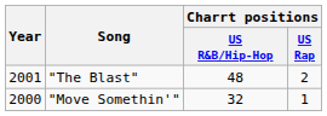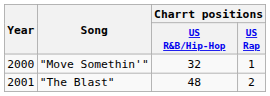 <table class="wikitable">
 <tr>
 <th rowspan="2">Year</th>
 <th rowspan="2">Song</th>
 <th colspan="2">Charrt positions</th>
 </tr>
 <tr>
 <th><small><a href='#'>US<br>R&B/Hip-Hop</a></small></th>
 <th><small><a href='#'>US<br>Rap</a></small></th>
 </tr>
 <tr>
+<td>2000</td>
+<td>"Move Somethin'"</td>
+<td align="center">32</td>
+<td align="center">1</td>
+</tr>
+<tr>
 <td>2001</td>
 <td>"The Blast"</td>
 <td align="center">48</td>
 <td align="center">2</td>
 </tr>
-<tr>
-<td>2000</td>
-<td>"Move Somethin'"</td>
-<td align="center">32</td>
-<td align="center">1</td>
-</tr>
 </table>
